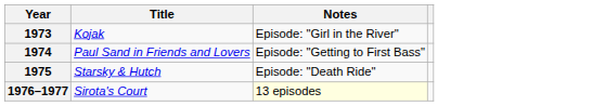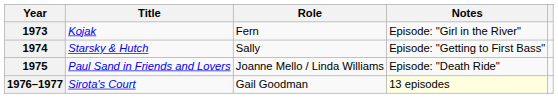 <table class="wikitable plainrowheaders sortable" style="margin-right: 0;">
 <tr>
 <th scope="col">Year</th>
 <th scope="col">Title</th>
+<th scope="col">Role</th>
 <th scope="col" class="unsortable">Notes</th>
 <th scope="col" class="unsortable"></th>
 </tr>
 <tr>
 <th scope="row">1973</th>
 <td><em><a href='#'>Kojak</a></em></td>
+<td>Fern</td>
 <td>Episode: "Girl in the River"</td>
 <td align=center></td>
 </tr>
 <tr>
 <th scope="row">1974</th>
-<td><em><a href='#'>Paul Sand in Friends and Lovers</a></em></td>
+<td><em><a href='#'>Starsky & Hutch</a></em></td>
+<td>Sally</td>
 <td>Episode: "Getting to First Bass"</td>
 <td align=center></td>
 </tr>
 <tr>
 <th scope="row">1975</th>
-<td><em><a href='#'>Starsky & Hutch</a></em></td>
+<td><em><a href='#'>Paul Sand in Friends and Lovers</a></em></td>
+<td>Joanne Mello / Linda Williams</td>
 <td>Episode: "Death Ride"</td>
 <td align=center></td>
 </tr>
 <tr>
 <th scope="row">1976–1977</th>
 <td><em><a href='#'>Sirota's Court</a></em></td>
+<td>Gail Goodman</td>
 <td style="background: lightyellow;">13 episodes</td>
 <td align=center></td>
 </tr>
 </table>
